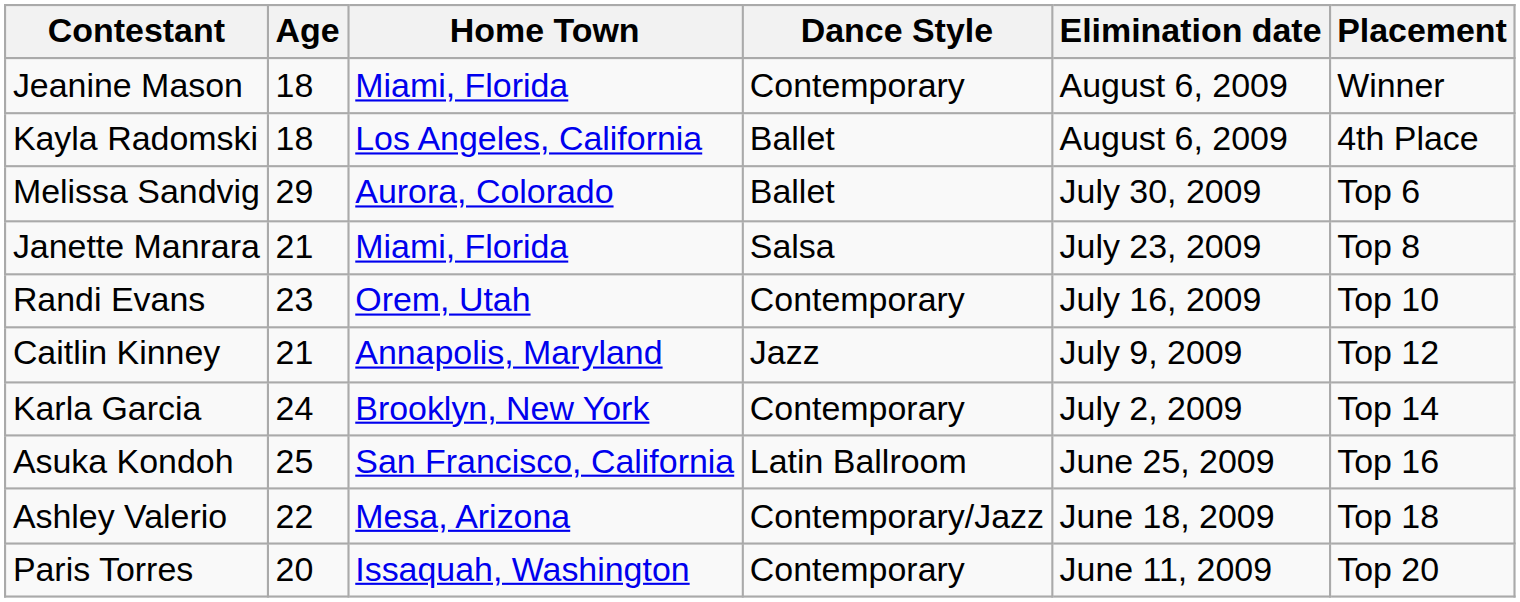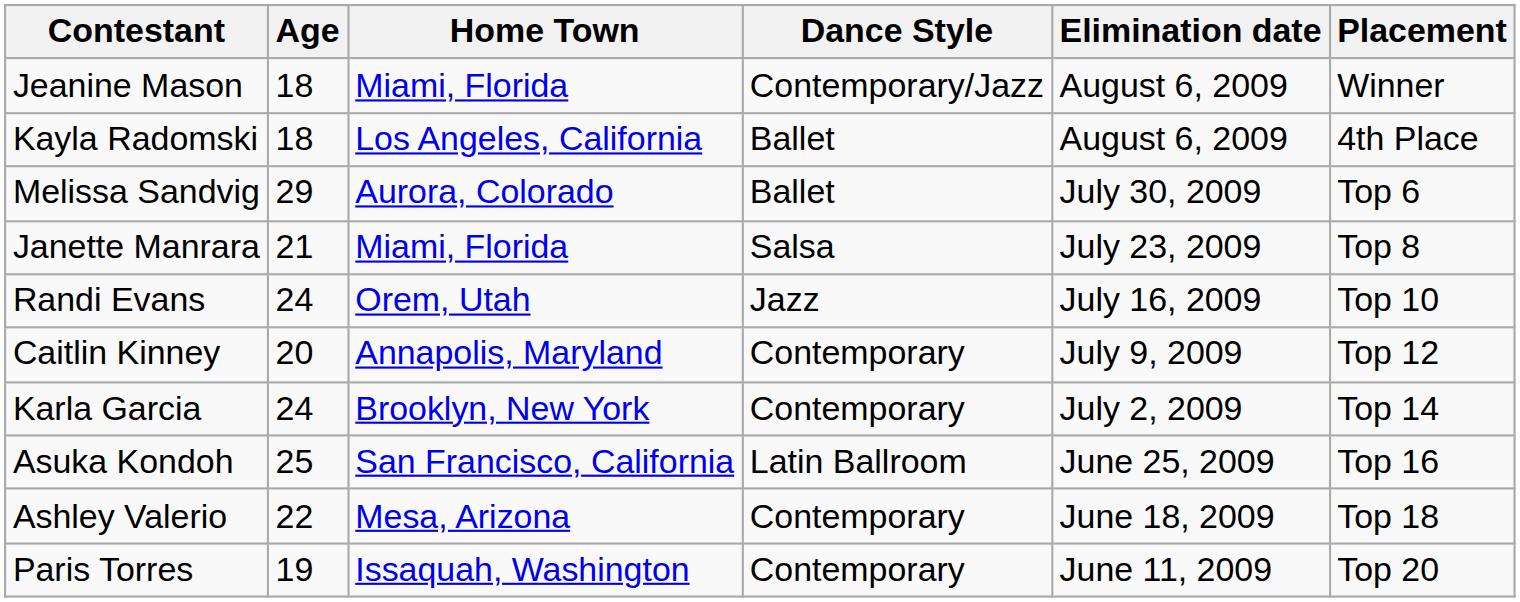 <table class="wikitable">
 <tr>
 <th>Contestant</th>
 <th>Age</th>
 <th>Home Town</th>
 <th>Dance Style</th>
 <th>Elimination date</th>
 <th>Placement</th>
 </tr>
 <tr>
 <td>Jeanine Mason</td>
 <td>18</td>
 <td><a href='#'>Miami, Florida</a></td>
-<td>Contemporary</td>
+<td>Contemporary/Jazz</td>
 <td>August 6, 2009</td>
 <td>Winner</td>
 </tr>
 <tr>
 <td>Kayla Radomski</td>
 <td>18</td>
 <td><a href='#'>Los Angeles, California</a></td>
 <td>Ballet</td>
 <td>August 6, 2009</td>
 <td>4th Place</td>
 </tr>
 <tr>
 <td>Melissa Sandvig</td>
 <td>29</td>
 <td><a href='#'>Aurora, Colorado</a></td>
 <td>Ballet</td>
 <td>July 30, 2009</td>
 <td>Top 6</td>
 </tr>
 <tr>
 <td>Janette Manrara</td>
 <td>21</td>
 <td><a href='#'>Miami, Florida</a></td>
 <td>Salsa</td>
 <td>July 23, 2009</td>
 <td>Top 8</td>
 </tr>
 <tr>
 <td>Randi Evans</td>
-<td>23</td>
+<td>24</td>
 <td><a href='#'>Orem, Utah</a></td>
-<td>Contemporary</td>
+<td>Jazz</td>
 <td>July 16, 2009</td>
 <td>Top 10</td>
 </tr>
 <tr>
 <td>Caitlin Kinney</td>
-<td>21</td>
+<td>20</td>
 <td><a href='#'>Annapolis, Maryland</a></td>
-<td>Jazz</td>
+<td>Contemporary</td>
 <td>July 9, 2009</td>
 <td>Top 12</td>
 </tr>
 <tr>
 <td>Karla Garcia</td>
 <td>24</td>
 <td><a href='#'>Brooklyn, New York</a></td>
 <td>Contemporary</td>
 <td>July 2, 2009</td>
 <td>Top 14</td>
 </tr>
 <tr>
 <td>Asuka Kondoh</td>
 <td>25</td>
 <td><a href='#'>San Francisco, California</a></td>
 <td>Latin Ballroom</td>
 <td>June 25, 2009</td>
 <td>Top 16</td>
 </tr>
 <tr>
 <td>Ashley Valerio</td>
 <td>22</td>
 <td><a href='#'>Mesa, Arizona</a></td>
-<td>Contemporary/Jazz</td>
+<td>Contemporary</td>
 <td>June 18, 2009</td>
 <td>Top 18</td>
 </tr>
 <tr>
 <td>Paris Torres</td>
-<td>20</td>
+<td>19</td>
 <td><a href='#'>Issaquah, Washington</a></td>
 <td>Contemporary</td>
 <td>June 11, 2009</td>
 <td>Top 20</td>
 </tr>
 </table>
